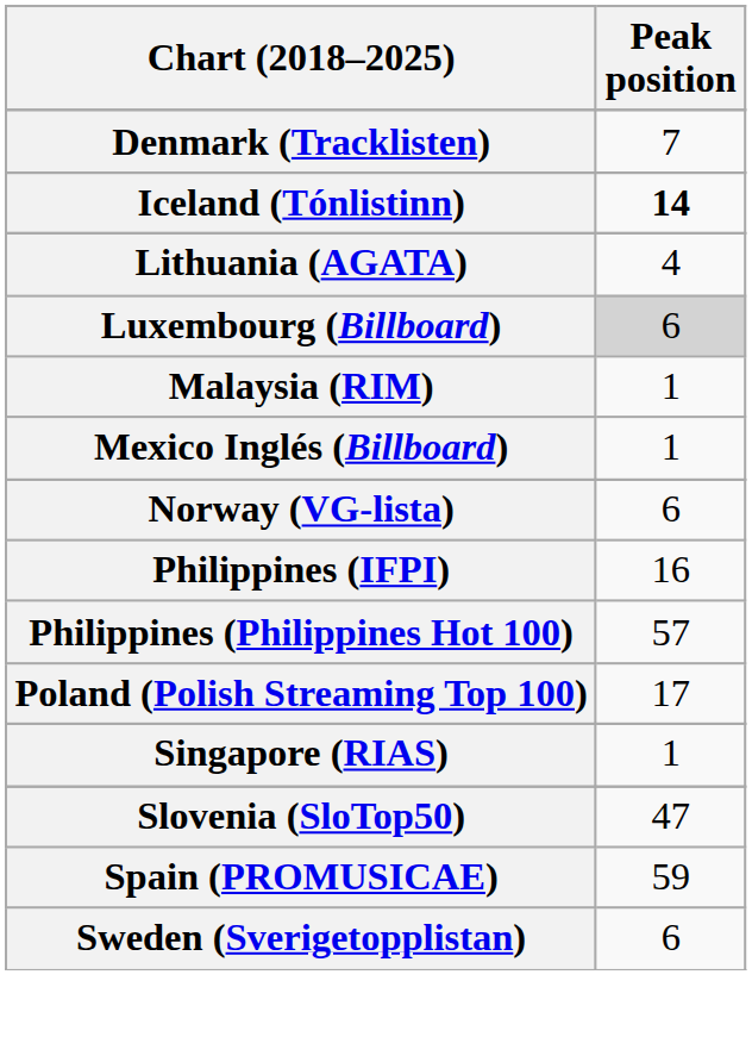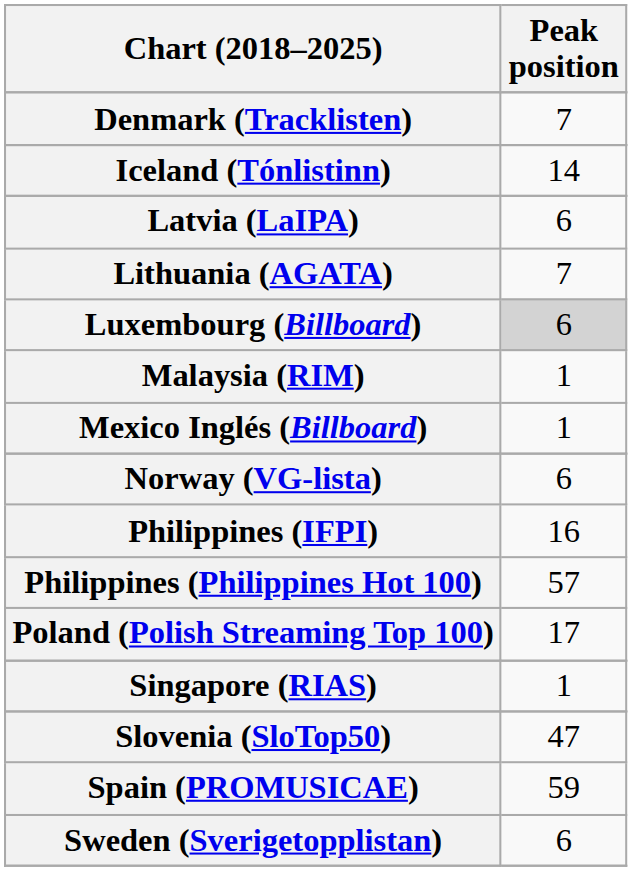 <table class="wikitable sortable plainrowheaders" style="text-align:center">
 <tr>
 <th scope="col">Chart (2018–2025)</th>
 <th scope="col">Peak<br> position</th>
 </tr>
 <tr>
 </tr>
 <tr>
 </tr>
 <tr>
 </tr>
 <tr>
 </tr>
 <tr>
 </tr>
 <tr>
 </tr>
 <tr>
 </tr>
 <tr>
 </tr>
 <tr>
 <th scope="row">Denmark (<a href='#'>Tracklisten</a>)</th>
 <td>7</td>
 </tr>
 <tr>
 </tr>
 <tr>
 </tr>
 <tr>
 </tr>
 <tr>
 </tr>
 <tr>
 </tr>
 <tr>
 </tr>
 <tr>
 <th scope="row">Iceland (<a href='#'>Tónlistinn</a>)</th>
-<td><strong>14</strong></td>
+<td>14</td>
 </tr>
 <tr>
 </tr>
 <tr>
 </tr>
 <tr>
+<th scope="row">Latvia (<a href='#'>LaIPA</a>)</th>
+<td>6</td>
+</tr>
+<tr>
 <th scope="row">Lithuania (<a href='#'>AGATA</a>)</th>
-<td>4</td>
+<td>7</td>
 </tr>
 <tr>
 <th scope="row">Luxembourg (<em><a href='#'>Billboard</a></em>)</th>
 <td style="background: lightgrey;">6</td>
 </tr>
 <tr>
 <th scope="row">Malaysia (<a href='#'>RIM</a>)</th>
 <td>1</td>
 </tr>
 <tr>
 <th scope="row">Mexico Inglés (<a href='#'><em>Billboard</em></a>)</th>
 <td>1</td>
 </tr>
 <tr>
 </tr>
 <tr>
 </tr>
 <tr>
 </tr>
 <tr>
 <th scope="row">Norway (<a href='#'>VG-lista</a>)</th>
 <td>6</td>
 </tr>
 <tr>
 <th scope="row">Philippines (<a href='#'>IFPI</a>)</th>
 <td>16</td>
 </tr>
 <tr>
 <th scope="row">Philippines (<a href='#'>Philippines Hot 100</a>)</th>
 <td>57</td>
 </tr>
 <tr>
 <th scope="row">Poland (<a href='#'>Polish Streaming Top 100</a>)</th>
 <td>17</td>
 </tr>
 <tr>
 </tr>
 <tr>
 </tr>
 <tr>
 <th scope="row">Singapore (<a href='#'>RIAS</a>)</th>
 <td>1</td>
 </tr>
 <tr>
 </tr>
 <tr>
 <th scope="row">Slovenia (<a href='#'>SloTop50</a>)</th>
 <td>47</td>
 </tr>
 <tr>
 <th scope="row">Spain (<a href='#'>PROMUSICAE</a>)</th>
 <td>59</td>
 </tr>
 <tr>
 <th scope="row">Sweden (<a href='#'>Sverigetopplistan</a>)</th>
 <td>6</td>
 </tr>
 <tr>
 </tr>
 <tr>
 </tr>
 <tr>
 </tr>
 <tr>
 </tr>
 <tr>
 </tr>
 <tr>
 </tr>
 <tr>
 </tr>
 <tr>
 </tr>
 </table>
